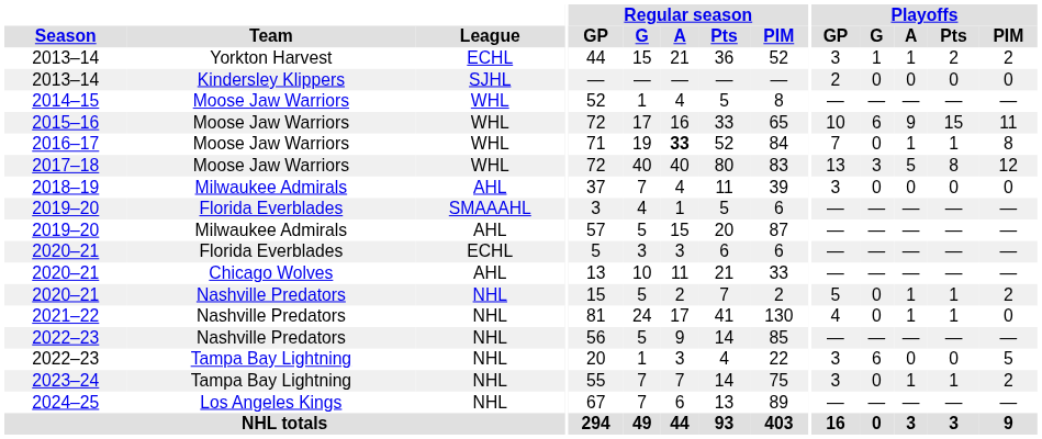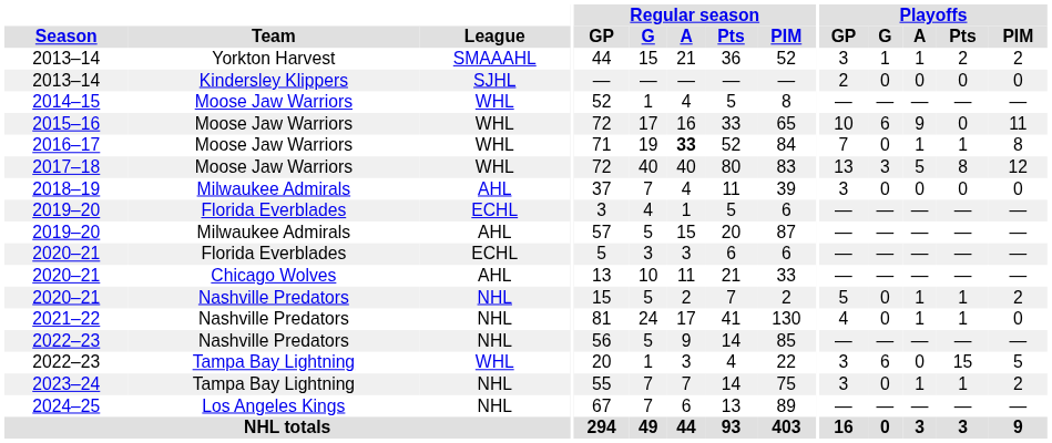 <table border="0" cellpadding="1" cellspacing="0" style="text-align:center; width:60em;">
 <tr bgcolor="#e0e0e0">
 <th colspan="3" bgcolor="#ffffff"></th>
 <th rowspan="99" bgcolor="#ffffff"></th>
 <th colspan="5"><a href='#'>Regular season</a></th>
 <th rowspan="99" bgcolor="#ffffff"></th>
 <th colspan="5"><a href='#'>Playoffs</a></th>
 </tr>
 <tr bgcolor="#e0e0e0">
 <th><a href='#'>Season</a></th>
 <th>Team</th>
 <th>League</th>
 <th>GP</th>
 <th><a href='#'>G</a></th>
 <th><a href='#'>A</a></th>
 <th><a href='#'>Pts</a></th>
 <th><a href='#'>PIM</a></th>
 <th>GP</th>
 <th>G</th>
 <th>A</th>
 <th>Pts</th>
 <th>PIM</th>
 </tr>
 <tr>
 <td>2013–14</td>
 <td>Yorkton Harvest</td>
-<td><a href='#'>ECHL</a></td>
+<td><a href='#'>SMAAAHL</a></td>
 <td>44</td>
 <td>15</td>
 <td>21</td>
 <td>36</td>
 <td>52</td>
 <td>3</td>
 <td>1</td>
 <td>1</td>
 <td>2</td>
 <td>2</td>
 </tr>
 <tr bgcolor="#f0f0f0">
 <td>2013–14</td>
 <td><a href='#'>Kindersley Klippers</a></td>
 <td><a href='#'>SJHL</a></td>
 <td>—</td>
 <td>—</td>
 <td>—</td>
 <td>—</td>
 <td>—</td>
 <td>2</td>
 <td>0</td>
 <td>0</td>
 <td>0</td>
 <td>0</td>
 </tr>
 <tr>
 <td><a href='#'>2014–15</a></td>
 <td><a href='#'>Moose Jaw Warriors</a></td>
 <td><a href='#'>WHL</a></td>
 <td>52</td>
 <td>1</td>
 <td>4</td>
 <td>5</td>
 <td>8</td>
 <td>—</td>
 <td>—</td>
 <td>—</td>
 <td>—</td>
 <td>—</td>
 </tr>
 <tr bgcolor="#f0f0f0">
 <td><a href='#'>2015–16</a></td>
 <td>Moose Jaw Warriors</td>
 <td>WHL</td>
 <td>72</td>
 <td>17</td>
 <td>16</td>
 <td>33</td>
 <td>65</td>
 <td>10</td>
 <td>6</td>
 <td>9</td>
-<td>15</td>
+<td>0</td>
 <td>11</td>
 </tr>
 <tr>
 <td><a href='#'>2016–17</a></td>
 <td>Moose Jaw Warriors</td>
 <td>WHL</td>
 <td>71</td>
 <td>19</td>
 <td><strong>33</strong></td>
 <td>52</td>
 <td>84</td>
 <td>7</td>
 <td>0</td>
 <td>1</td>
 <td>1</td>
 <td>8</td>
 </tr>
 <tr bgcolor="#f0f0f0">
 <td><a href='#'>2017–18</a></td>
 <td>Moose Jaw Warriors</td>
 <td>WHL</td>
 <td>72</td>
 <td>40</td>
 <td>40</td>
 <td>80</td>
 <td>83</td>
 <td>13</td>
 <td>3</td>
 <td>5</td>
 <td>8</td>
 <td>12</td>
 </tr>
 <tr>
 <td><a href='#'>2018–19</a></td>
 <td><a href='#'>Milwaukee Admirals</a></td>
 <td><a href='#'>AHL</a></td>
 <td>37</td>
 <td>7</td>
 <td>4</td>
 <td>11</td>
 <td>39</td>
 <td>3</td>
 <td>0</td>
 <td>0</td>
 <td>0</td>
 <td>0</td>
 </tr>
 <tr bgcolor="#f0f0f0">
 <td><a href='#'>2019–20</a></td>
 <td><a href='#'>Florida Everblades</a></td>
-<td><a href='#'>SMAAAHL</a></td>
+<td><a href='#'>ECHL</a></td>
 <td>3</td>
 <td>4</td>
 <td>1</td>
 <td>5</td>
 <td>6</td>
 <td>—</td>
 <td>—</td>
 <td>—</td>
 <td>—</td>
 <td>—</td>
 </tr>
 <tr>
 <td><a href='#'>2019–20</a></td>
 <td>Milwaukee Admirals</td>
 <td>AHL</td>
 <td>57</td>
 <td>5</td>
 <td>15</td>
 <td>20</td>
 <td>87</td>
 <td>—</td>
 <td>—</td>
 <td>—</td>
 <td>—</td>
 <td>—</td>
 </tr>
 <tr bgcolor="#f0f0f0">
 <td><a href='#'>2020–21</a></td>
 <td>Florida Everblades</td>
 <td>ECHL</td>
 <td>5</td>
 <td>3</td>
 <td>3</td>
 <td>6</td>
 <td>6</td>
 <td>—</td>
 <td>—</td>
 <td>—</td>
 <td>—</td>
 <td>—</td>
 </tr>
 <tr>
 <td><a href='#'>2020–21</a></td>
 <td><a href='#'>Chicago Wolves</a></td>
 <td>AHL</td>
 <td>13</td>
 <td>10</td>
 <td>11</td>
 <td>21</td>
 <td>33</td>
 <td>—</td>
 <td>—</td>
 <td>—</td>
 <td>—</td>
 <td>—</td>
 </tr>
 <tr bgcolor="#f0f0f0">
 <td><a href='#'>2020–21</a></td>
 <td><a href='#'>Nashville Predators</a></td>
 <td><a href='#'>NHL</a></td>
 <td>15</td>
 <td>5</td>
 <td>2</td>
 <td>7</td>
 <td>2</td>
 <td>5</td>
 <td>0</td>
 <td>1</td>
 <td>1</td>
 <td>2</td>
 </tr>
 <tr>
 <td><a href='#'>2021–22</a></td>
 <td>Nashville Predators</td>
 <td>NHL</td>
 <td>81</td>
 <td>24</td>
 <td>17</td>
 <td>41</td>
 <td>130</td>
 <td>4</td>
 <td>0</td>
 <td>1</td>
 <td>1</td>
 <td>0</td>
 </tr>
 <tr bgcolor="#f0f0f0">
 <td><a href='#'>2022–23</a></td>
 <td>Nashville Predators</td>
 <td>NHL</td>
 <td>56</td>
 <td>5</td>
 <td>9</td>
 <td>14</td>
 <td>85</td>
 <td>—</td>
 <td>—</td>
 <td>—</td>
 <td>—</td>
 <td>—</td>
 </tr>
 <tr>
 <td>2022–23</td>
 <td><a href='#'>Tampa Bay Lightning</a></td>
-<td>NHL</td>
+<td><a href='#'>WHL</a></td>
 <td>20</td>
 <td>1</td>
 <td>3</td>
 <td>4</td>
 <td>22</td>
 <td>3</td>
 <td>6</td>
 <td>0</td>
-<td>0</td>
+<td>15</td>
 <td>5</td>
 </tr>
 <tr bgcolor="#f0f0f0">
 <td><a href='#'>2023–24</a></td>
 <td>Tampa Bay Lightning</td>
 <td>NHL</td>
 <td>55</td>
 <td>7</td>
 <td>7</td>
 <td>14</td>
 <td>75</td>
 <td>3</td>
 <td>0</td>
 <td>1</td>
 <td>1</td>
 <td>2</td>
 </tr>
 <tr>
 <td><a href='#'>2024–25</a></td>
 <td><a href='#'>Los Angeles Kings</a></td>
 <td>NHL</td>
 <td>67</td>
 <td>7</td>
 <td>6</td>
 <td>13</td>
 <td>89</td>
 <td>—</td>
 <td>—</td>
 <td>—</td>
 <td>—</td>
 <td>—</td>
 </tr>
 <tr bgcolor="#e0e0e0">
 <th colspan="3">NHL totals</th>
 <th>294</th>
 <th>49</th>
 <th>44</th>
 <th>93</th>
 <th>403</th>
 <th>16</th>
 <th>0</th>
 <th>3</th>
 <th>3</th>
 <th>9</th>
 </tr>
 </table>
